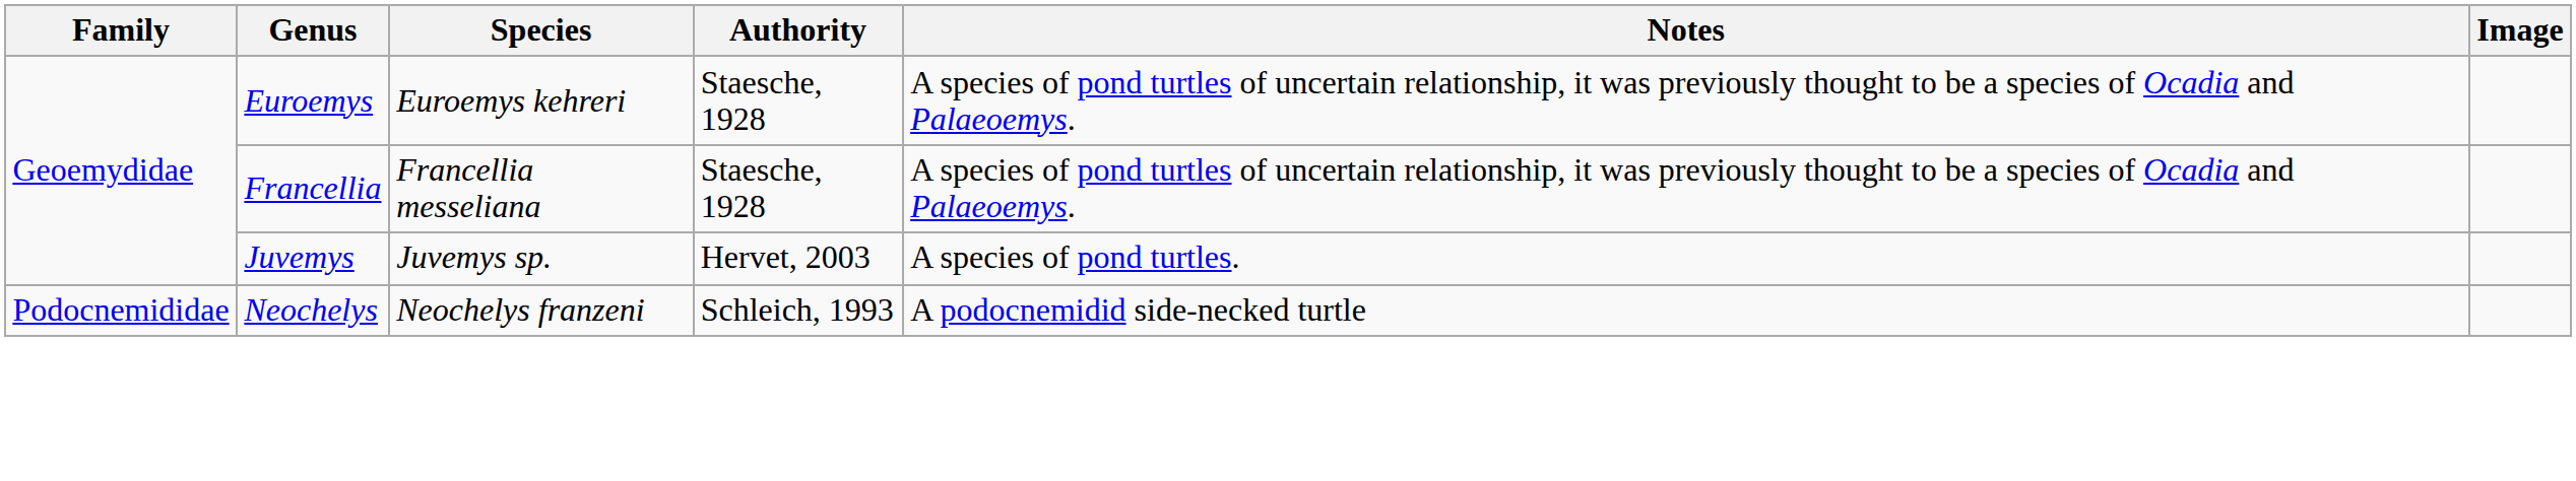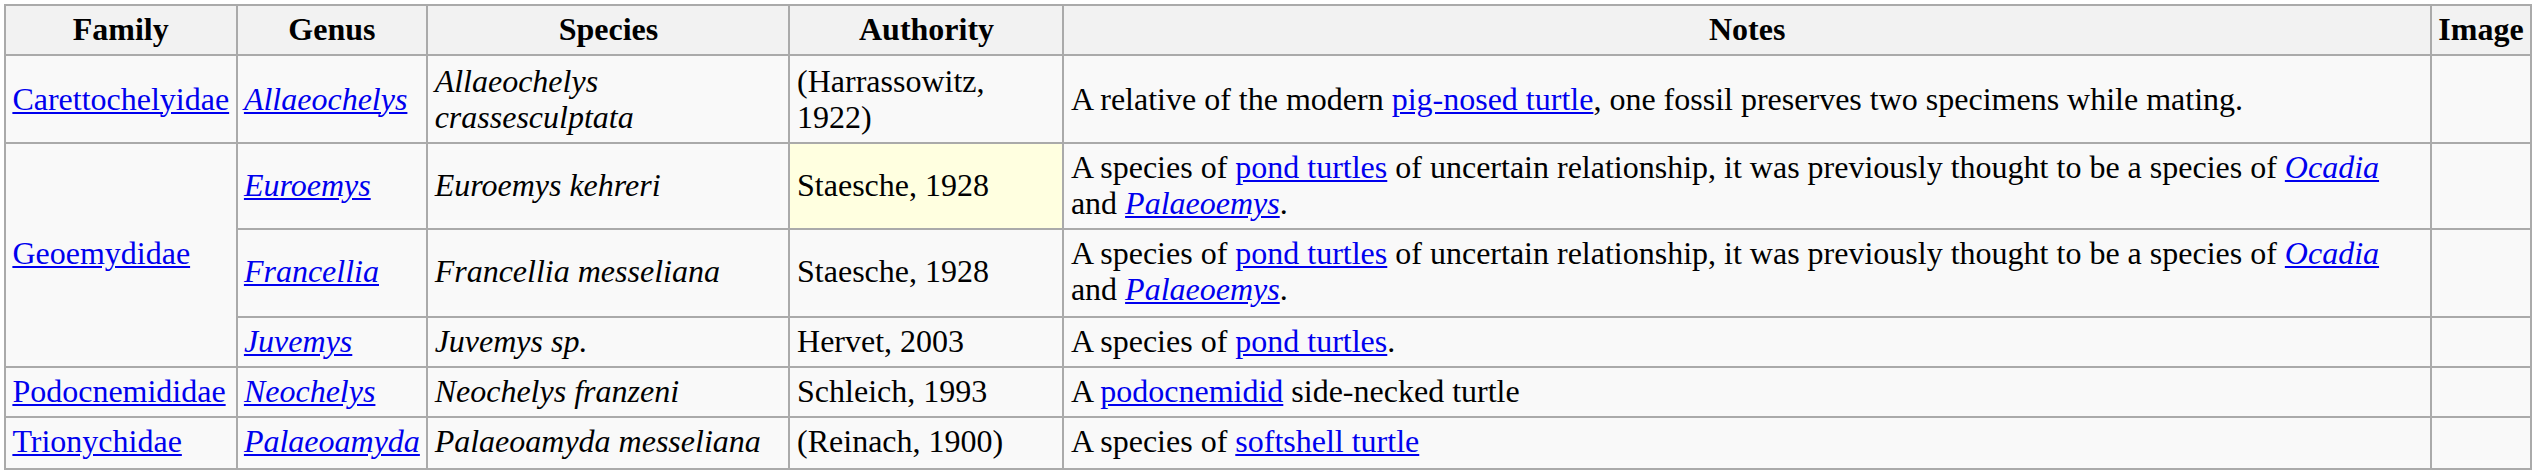 <table class="wikitable" align="center" width="100%">
 <tr>
 <th>Family</th>
 <th>Genus</th>
 <th>Species</th>
 <th>Authority</th>
 <th>Notes</th>
 <th>Image</th>
 </tr>
 <tr>
+<td><a href='#'>Carettochelyidae</a></td>
+<td><em><a href='#'>Allaeochelys</a></em></td>
+<td><em>Allaeochelys crassesculptata</em></td>
+<td>(Harrassowitz, 1922)</td>
+<td>A relative of the modern <a href='#'>pig-nosed turtle</a>, one fossil preserves two specimens while mating.</td>
+<td></td>
+</tr>
+<tr>
 <td rowspan=3><a href='#'>Geoemydidae</a></td>
 <td><em><a href='#'>Euroemys</a></em></td>
 <td><em>Euroemys kehreri</em></td>
-<td>Staesche, 1928</td>
+<td style="background: lightyellow;">Staesche, 1928</td>
 <td>A species of <a href='#'>pond turtles</a> of uncertain relationship, it was previously thought to be a species of <em><a href='#'>Ocadia</a></em> and <em><a href='#'>Palaeoemys</a></em>.</td>
 <td></td>
 </tr>
 <tr>
 <td><em><a href='#'>Francellia</a></em></td>
 <td><em>Francellia messeliana</em></td>
 <td>Staesche, 1928</td>
 <td>A species of <a href='#'>pond turtles</a> of uncertain relationship, it was previously thought to be a species of <em><a href='#'>Ocadia</a></em> and <em><a href='#'>Palaeoemys</a></em>.</td>
 <td></td>
 </tr>
 <tr>
 <td><em><a href='#'>Juvemys</a></em></td>
 <td><em>Juvemys sp.</em></td>
 <td>Hervet, 2003</td>
 <td>A species of <a href='#'>pond turtles</a>.</td>
 <td></td>
 </tr>
 <tr>
 <td><a href='#'>Podocnemididae</a></td>
 <td><em><a href='#'>Neochelys</a></em></td>
 <td><em>Neochelys franzeni</em></td>
 <td>Schleich, 1993 </td>
 <td>A <a href='#'>podocnemidid</a> side-necked turtle</td>
 <td></td>
 </tr>
 <tr>
+<td><a href='#'>Trionychidae</a></td>
+<td><em><a href='#'>Palaeoamyda</a></em></td>
+<td><em>Palaeoamyda messeliana</em> </td>
+<td>(Reinach, 1900)</td>
+<td>A species of <a href='#'>softshell turtle</a></td>
+<td></td>
+</tr>
+<tr>
 </tr>
 </table>
